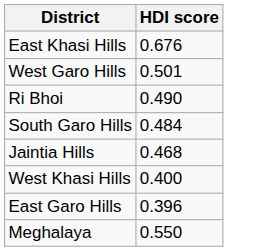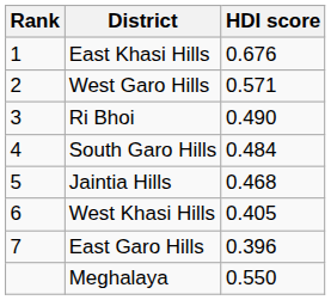 <table class="wikitable sortable">
 <tr>
+<th>Rank</th>
 <th>District</th>
 <th>HDI score</th>
 </tr>
 <tr>
+<td>1</td>
 <td>East Khasi Hills</td>
 <td>0.676</td>
 </tr>
 <tr>
+<td>2</td>
 <td>West Garo Hills</td>
-<td>0.501</td>
+<td>0.571</td>
 </tr>
 <tr>
+<td>3</td>
 <td>Ri Bhoi</td>
 <td>0.490</td>
 </tr>
 <tr>
+<td>4</td>
 <td>South Garo Hills</td>
 <td>0.484</td>
 </tr>
 <tr>
+<td>5</td>
 <td>Jaintia Hills</td>
 <td>0.468</td>
 </tr>
 <tr>
+<td>6</td>
 <td>West Khasi Hills</td>
-<td>0.400</td>
+<td>0.405</td>
 </tr>
 <tr>
+<td>7</td>
 <td>East Garo Hills</td>
 <td>0.396</td>
 </tr>
 <tr>
+<td></td>
 <td>Meghalaya</td>
 <td>0.550</td>
 </tr>
 </table>
